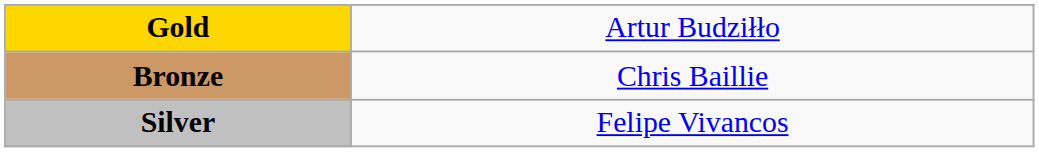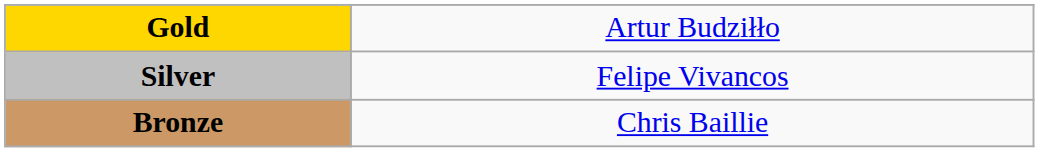 <table class="wikitable" style="text-align:center; " width="35%">
 <tr>
 <td bgcolor="gold"><strong>Gold</strong></td>
 <td><a href='#'>Artur Budziłło</a><br>  <small><em></em></small></td>
 </tr>
 <tr>
+<td bgcolor="silver"><strong>Silver</strong></td>
+<td><a href='#'>Felipe Vivancos</a><br>  <small><em></em></small></td>
+</tr>
+<tr>
 <td bgcolor="CC9966"><strong>Bronze</strong></td>
 <td><a href='#'>Chris Baillie</a><br>  <small><em></em></small></td>
 </tr>
-<tr>
-<td bgcolor="silver"><strong>Silver</strong></td>
-<td><a href='#'>Felipe Vivancos</a><br>  <small><em></em></small></td>
-</tr>
 </table>
